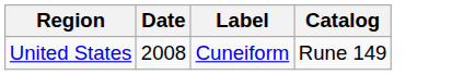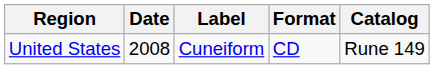 <table class="wikitable">
 <tr>
 <th>Region</th>
 <th>Date</th>
 <th>Label</th>
+<th>Format</th>
 <th>Catalog</th>
 </tr>
 <tr>
 <td><a href='#'>United States</a></td>
 <td>2008</td>
 <td><a href='#'>Cuneiform</a></td>
+<td><a href='#'>CD</a></td>
 <td>Rune 149</td>
 </tr>
 </table>
